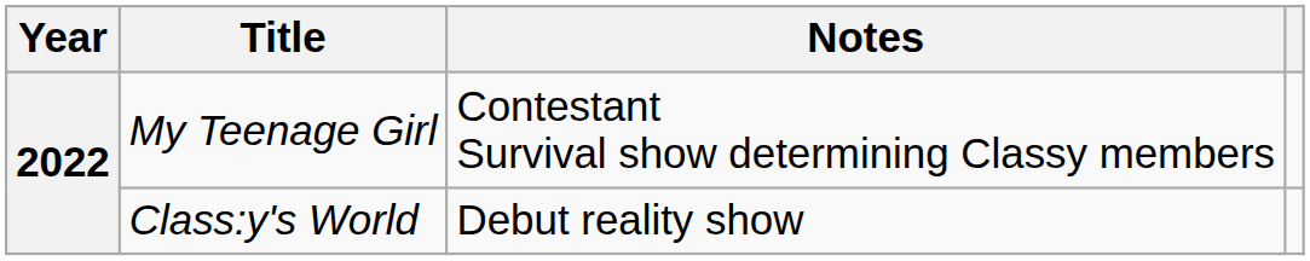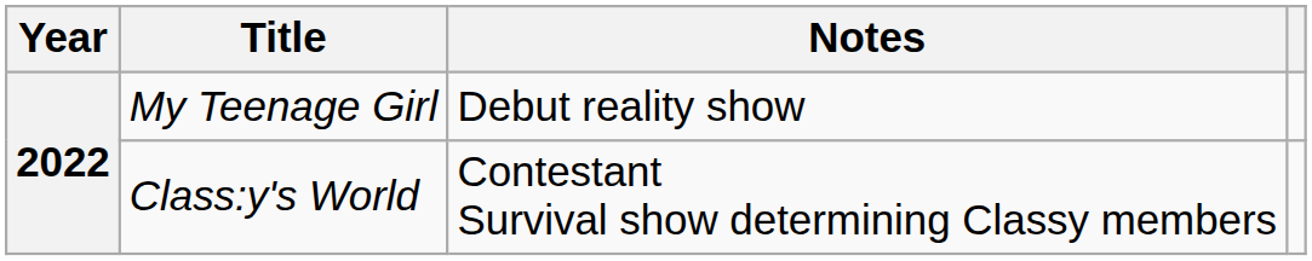 <table class="wikitable sortable plainrowheaders">
 <tr>
 <th scope="col">Year</th>
 <th scope="col">Title</th>
 <th scope="col">Notes</th>
 <th scope="col" class="unsortable"></th>
 </tr>
 <tr>
 <th scope="row" rowspan="2">2022</th>
 <td><em>My Teenage Girl</em></td>
-<td>Contestant<br> Survival show determining Classy members</td>
+<td>Debut reality show</td>
 <td></td>
 </tr>
 <tr>
 <td><em>Class:y's World</em></td>
-<td>Debut reality show</td>
+<td>Contestant<br> Survival show determining Classy members</td>
 <td></td>
 </tr>
 </table>
